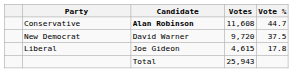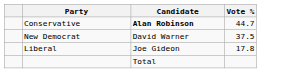 <table class="wikitable">
 <tr>
 <th></th>
 <th scope="col" width="175">Party</th>
 <th scope="col" width="150">Candidate</th>
-<th>Votes</th>
 <th>Vote %</th>
 </tr>
 <tr>
 <td>   </td>
 <td>Conservative</td>
 <td><strong>Alan Robinson</strong></td>
-<td align=right>11,608</td>
 <td align=right>44.7</td>
 </tr>
 <tr>
 <td>   </td>
 <td>New Democrat</td>
 <td>David Warner</td>
-<td align=right>9,720</td>
 <td align=right>37.5</td>
 </tr>
 <tr |>
 <td>   </td>
 <td>Liberal</td>
 <td>Joe Gideon</td>
-<td align=right>4,615</td>
 <td align=right>17.8</td>
 </tr>
 <tr>
 <td></td>
 <td></td>
 <td>Total</td>
-<td align=right>25,943</td>
 <td></td>
 </tr>
 </table>
